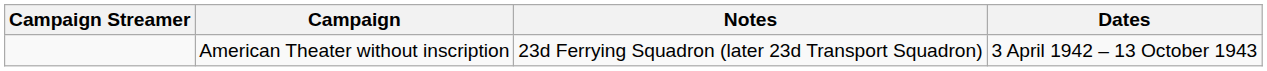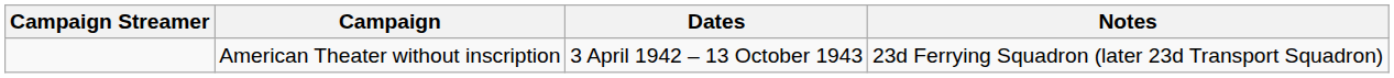 <table class="wikitable">
 <tr style="background:#efefef;">
 <th>Campaign Streamer</th>
 <th>Campaign</th>
+<th>Dates</th>
 <th>Notes</th>
-<th>Dates</th>
 </tr>
 <tr>
 <td></td>
 <td>American Theater without inscription</td>
+<td>3 April 1942 – 13 October 1943</td>
 <td>23d Ferrying Squadron (later 23d Transport Squadron)</td>
-<td>3 April 1942 – 13 October 1943</td>
 </tr>
 </table>
